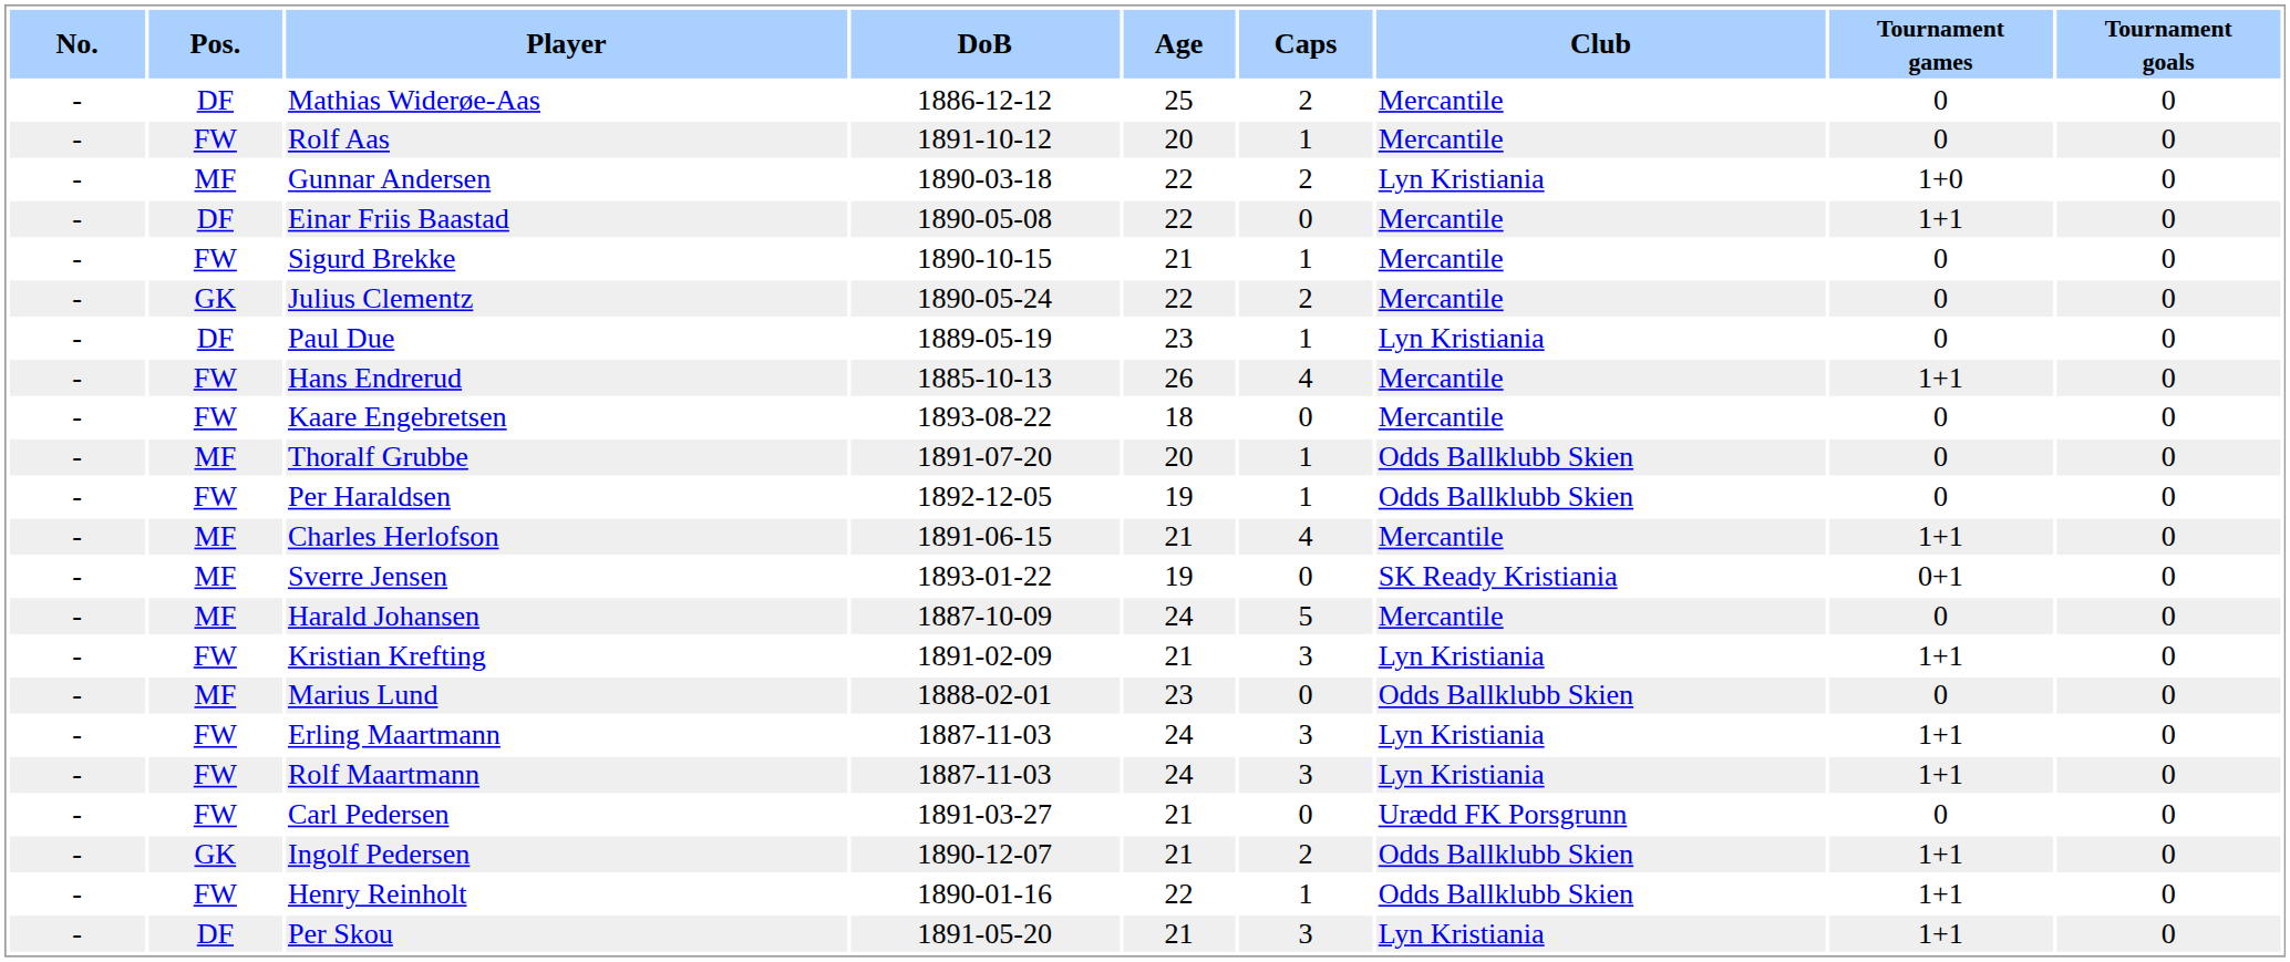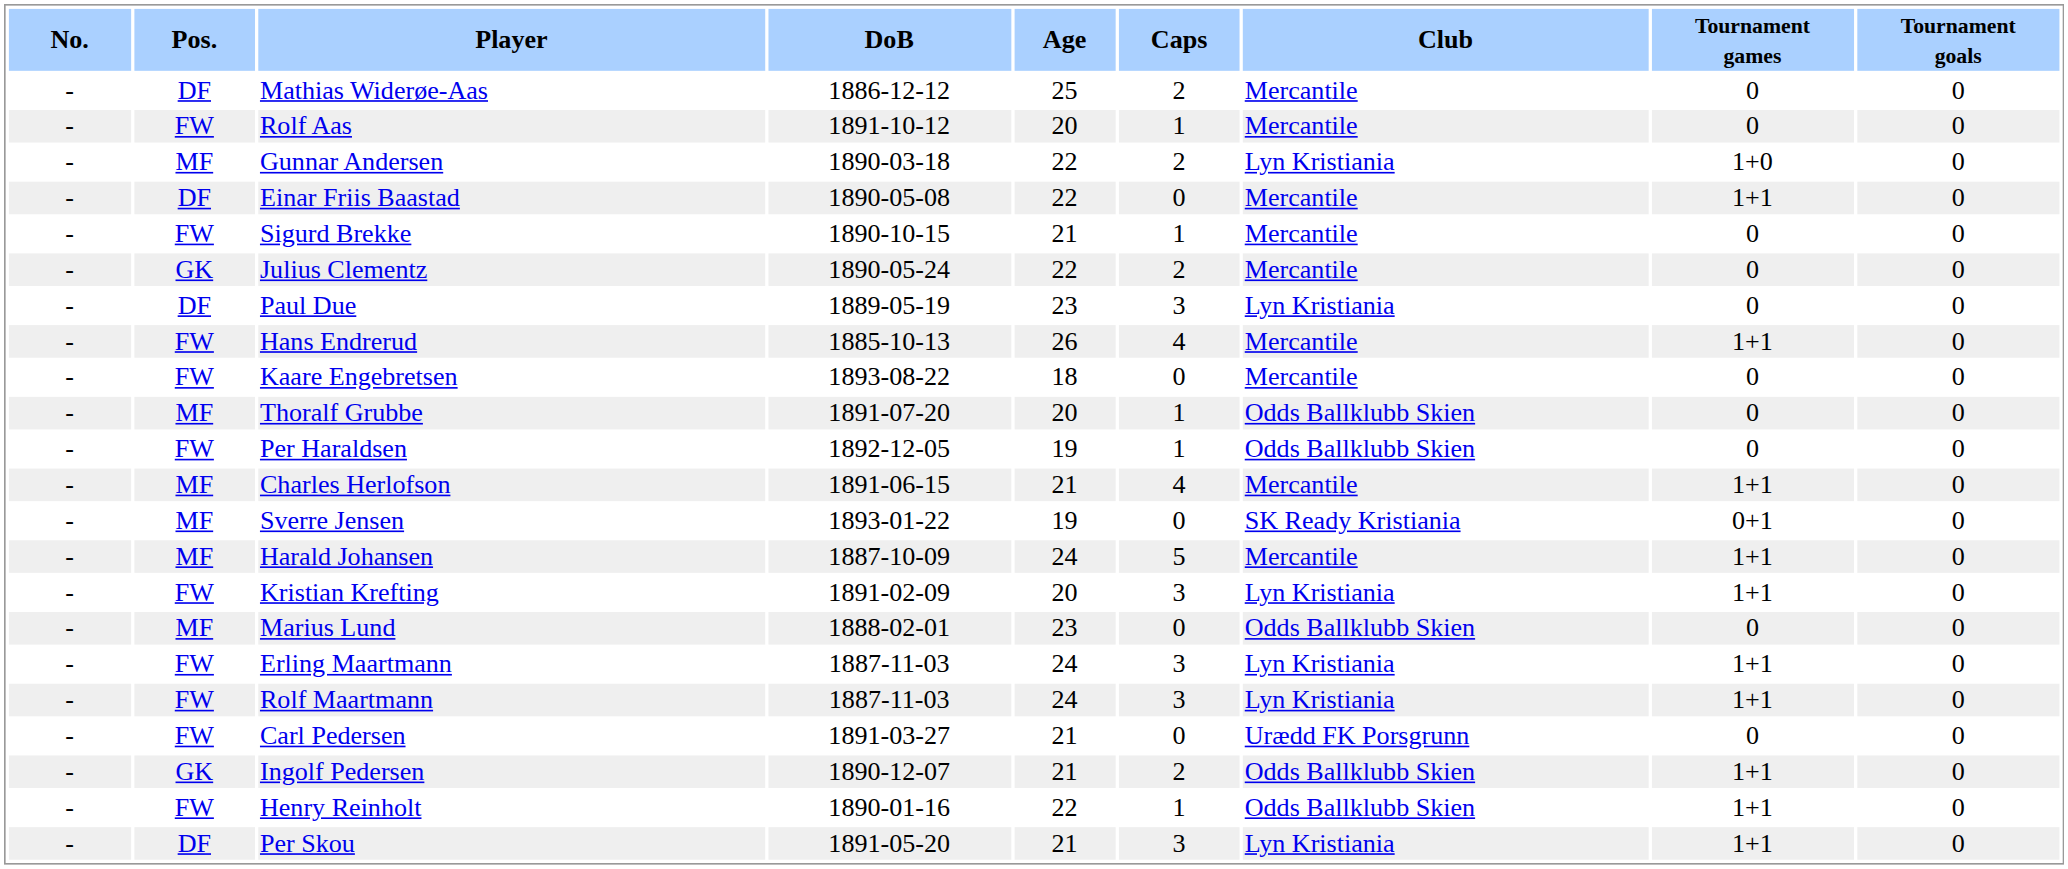 <table border="0" width="100%" style="border: 1px solid #999; background-color:#FFFFFF; text-align:center">
 <tr align="center" bgcolor="#AAD0FF">
 <th width=6%>No.</th>
 <th width=6%>Pos.</th>
 <th width=25%>Player</th>
 <th width=12%>DoB</th>
 <th width=5%>Age</th>
 <th width=6%>Caps</th>
 <th width=20%>Club</th>
 <th width=10%><small>Tournament<br>games</small></th>
 <th width=10%><small>Tournament<br>goals</small></th>
 </tr>
 <tr>
 <td>-</td>
 <td><a href='#'>DF</a></td>
 <td align="left"><a href='#'>Mathias Widerøe-Aas</a></td>
 <td>1886-12-12</td>
 <td>25</td>
 <td>2</td>
 <td align="left"> <a href='#'>Mercantile</a></td>
 <td>0</td>
 <td>0</td>
 </tr>
 <tr bgcolor="#EFEFEF">
 <td>-</td>
 <td><a href='#'>FW</a></td>
 <td align="left"><a href='#'>Rolf Aas</a></td>
 <td>1891-10-12</td>
 <td>20</td>
 <td>1</td>
 <td align="left"> <a href='#'>Mercantile</a></td>
 <td>0</td>
 <td>0</td>
 </tr>
 <tr>
 <td>-</td>
 <td><a href='#'>MF</a></td>
 <td align="left"><a href='#'>Gunnar Andersen</a></td>
 <td>1890-03-18</td>
 <td>22</td>
 <td>2</td>
 <td align="left"> <a href='#'>Lyn Kristiania</a></td>
 <td>1+0</td>
 <td>0</td>
 </tr>
 <tr bgcolor="#EFEFEF">
 <td>-</td>
 <td><a href='#'>DF</a></td>
 <td align="left"><a href='#'>Einar Friis Baastad</a></td>
 <td>1890-05-08</td>
 <td>22</td>
 <td>0</td>
 <td align="left"> <a href='#'>Mercantile</a></td>
 <td>1+1</td>
 <td>0</td>
 </tr>
 <tr>
 <td>-</td>
 <td><a href='#'>FW</a></td>
 <td align="left"><a href='#'>Sigurd Brekke</a></td>
 <td>1890-10-15</td>
 <td>21</td>
 <td>1</td>
 <td align="left"> <a href='#'>Mercantile</a></td>
 <td>0</td>
 <td>0</td>
 </tr>
 <tr bgcolor="#EFEFEF">
 <td>-</td>
 <td><a href='#'>GK</a></td>
 <td align="left"><a href='#'>Julius Clementz</a></td>
 <td>1890-05-24</td>
 <td>22</td>
 <td>2</td>
 <td align="left"> <a href='#'>Mercantile</a></td>
 <td>0</td>
 <td>0</td>
 </tr>
 <tr>
 <td>-</td>
 <td><a href='#'>DF</a></td>
 <td align="left"><a href='#'>Paul Due</a></td>
 <td>1889-05-19</td>
 <td>23</td>
-<td>1</td>
+<td>3</td>
 <td align="left"> <a href='#'>Lyn Kristiania</a></td>
 <td>0</td>
 <td>0</td>
 </tr>
 <tr bgcolor="#EFEFEF">
 <td>-</td>
 <td><a href='#'>FW</a></td>
 <td align="left"><a href='#'>Hans Endrerud</a></td>
 <td>1885-10-13</td>
 <td>26</td>
 <td>4</td>
 <td align="left"> <a href='#'>Mercantile</a></td>
 <td>1+1</td>
 <td>0</td>
 </tr>
 <tr>
 <td>-</td>
 <td><a href='#'>FW</a></td>
 <td align="left"><a href='#'>Kaare Engebretsen</a></td>
 <td>1893-08-22</td>
 <td>18</td>
 <td>0</td>
 <td align="left"> <a href='#'>Mercantile</a></td>
 <td>0</td>
 <td>0</td>
 </tr>
 <tr bgcolor="#EFEFEF">
 <td>-</td>
 <td><a href='#'>MF</a></td>
 <td align="left"><a href='#'>Thoralf Grubbe</a></td>
 <td>1891-07-20</td>
 <td>20</td>
 <td>1</td>
 <td align="left"> <a href='#'>Odds Ballklubb Skien</a></td>
 <td>0</td>
 <td>0</td>
 </tr>
 <tr>
 <td>-</td>
 <td><a href='#'>FW</a></td>
 <td align="left"><a href='#'>Per Haraldsen</a></td>
 <td>1892-12-05</td>
 <td>19</td>
 <td>1</td>
 <td align="left"> <a href='#'>Odds Ballklubb Skien</a></td>
 <td>0</td>
 <td>0</td>
 </tr>
 <tr bgcolor="#EFEFEF">
 <td>-</td>
 <td><a href='#'>MF</a></td>
 <td align="left"><a href='#'>Charles Herlofson</a></td>
 <td>1891-06-15</td>
 <td>21</td>
 <td>4</td>
 <td align="left"> <a href='#'>Mercantile</a></td>
 <td>1+1</td>
 <td>0</td>
 </tr>
 <tr>
 <td>-</td>
 <td><a href='#'>MF</a></td>
 <td align="left"><a href='#'>Sverre Jensen</a></td>
 <td>1893-01-22</td>
 <td>19</td>
 <td>0</td>
 <td align="left"> <a href='#'>SK Ready Kristiania</a></td>
 <td>0+1</td>
 <td>0</td>
 </tr>
 <tr bgcolor="#EFEFEF">
 <td>-</td>
 <td><a href='#'>MF</a></td>
 <td align="left"><a href='#'>Harald Johansen</a></td>
 <td>1887-10-09</td>
 <td>24</td>
 <td>5</td>
 <td align="left"> <a href='#'>Mercantile</a></td>
-<td>0</td>
+<td>1+1</td>
 <td>0</td>
 </tr>
 <tr>
 <td>-</td>
 <td><a href='#'>FW</a></td>
 <td align="left"><a href='#'>Kristian Krefting</a></td>
 <td>1891-02-09</td>
-<td>21</td>
+<td>20</td>
 <td>3</td>
 <td align="left"> <a href='#'>Lyn Kristiania</a></td>
 <td>1+1</td>
 <td>0</td>
 </tr>
 <tr bgcolor="#EFEFEF">
 <td>-</td>
 <td><a href='#'>MF</a></td>
 <td align="left"><a href='#'>Marius Lund</a></td>
 <td>1888-02-01</td>
 <td>23</td>
 <td>0</td>
 <td align="left"> <a href='#'>Odds Ballklubb Skien</a></td>
 <td>0</td>
 <td>0</td>
 </tr>
 <tr>
 <td>-</td>
 <td><a href='#'>FW</a></td>
 <td align="left"><a href='#'>Erling Maartmann</a></td>
 <td>1887-11-03</td>
 <td>24</td>
 <td>3</td>
 <td align="left"> <a href='#'>Lyn Kristiania</a></td>
 <td>1+1</td>
 <td>0</td>
 </tr>
 <tr bgcolor="#EFEFEF">
 <td>-</td>
 <td><a href='#'>FW</a></td>
 <td align="left"><a href='#'>Rolf Maartmann</a></td>
 <td>1887-11-03</td>
 <td>24</td>
 <td>3</td>
 <td align="left"> <a href='#'>Lyn Kristiania</a></td>
 <td>1+1</td>
 <td>0</td>
 </tr>
 <tr>
 <td>-</td>
 <td><a href='#'>FW</a></td>
 <td align="left"><a href='#'>Carl Pedersen</a></td>
 <td>1891-03-27</td>
 <td>21</td>
 <td>0</td>
 <td align="left"> <a href='#'>Urædd FK Porsgrunn</a></td>
 <td>0</td>
 <td>0</td>
 </tr>
 <tr bgcolor="#EFEFEF">
 <td>-</td>
 <td><a href='#'>GK</a></td>
 <td align="left"><a href='#'>Ingolf Pedersen</a></td>
 <td>1890-12-07</td>
 <td>21</td>
 <td>2</td>
 <td align="left"> <a href='#'>Odds Ballklubb Skien</a></td>
 <td>1+1</td>
 <td>0</td>
 </tr>
 <tr>
 <td>-</td>
 <td><a href='#'>FW</a></td>
 <td align="left"><a href='#'>Henry Reinholt</a></td>
 <td>1890-01-16</td>
 <td>22</td>
 <td>1</td>
 <td align="left"> <a href='#'>Odds Ballklubb Skien</a></td>
 <td>1+1</td>
 <td>0</td>
 </tr>
 <tr bgcolor="#EFEFEF">
 <td>-</td>
 <td><a href='#'>DF</a></td>
 <td align="left"><a href='#'>Per Skou</a></td>
 <td>1891-05-20</td>
 <td>21</td>
 <td>3</td>
 <td align="left"> <a href='#'>Lyn Kristiania</a></td>
 <td>1+1</td>
 <td>0</td>
 </tr>
 </table>
